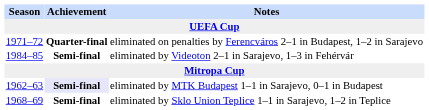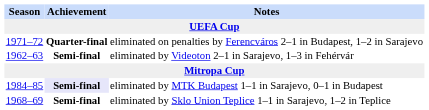 <table class="toccolours" border="0" cellpadding="2" cellspacing="0" align="left" style="margin:0.5em;">
 <tr bgcolor=#CADCFB>
 <th>Season</th>
 <th>Achievement</th>
 <th>Notes</th>
 </tr>
 <tr>
 <th colspan="4" bgcolor=#EFEFEF><a href='#'>UEFA Cup</a></th>
 </tr>
 <tr>
 <td align="center"><a href='#'>1971–72</a></td>
 <td align="center"><strong>Quarter-final</strong></td>
 <td align="left">eliminated on penalties by  <a href='#'>Ferencváros</a> 2–1 in Budapest, 1–2 in Sarajevo</td>
 </tr>
 <tr>
-<td align="center"><a href='#'>1984–85</a></td>
+<td align="center"><a href='#'>1962–63</a></td>
 <td align="center"><strong>Semi-final</strong></td>
 <td align="left">eliminated by  <a href='#'>Videoton</a> 2–1 in Sarajevo, 1–3 in Fehérvár</td>
 </tr>
 <tr>
 <th colspan="4" bgcolor=#EFEFEF><a href='#'>Mitropa Cup</a></th>
 </tr>
 <tr>
-<td align="center"><a href='#'>1962–63</a></td>
+<td align="center"><a href='#'>1984–85</a></td>
 <td align="center" style="background: lavender;"><strong>Semi-final</strong></td>
 <td align="left">eliminated by  <a href='#'>MTK Budapest</a> 1–1 in Sarajevo, 0–1 in Budapest</td>
 </tr>
 <tr>
 <td align="center"><a href='#'>1968–69</a></td>
 <td align="center"><strong>Semi-final</strong></td>
 <td align="left">eliminated by  <a href='#'>Sklo Union Teplice</a> 1–1 in Sarajevo, 1–2 in Teplice</td>
 </tr>
 <tr>
 </tr>
 </table>
